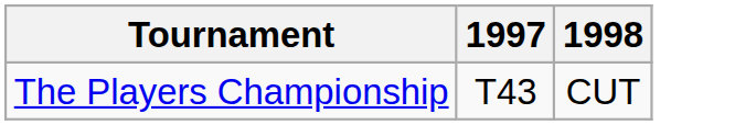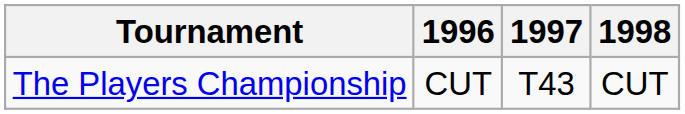 <table class="wikitable" style="font-size:95%;text-align:center;">
 <tr>
 <th>Tournament</th>
+<th>1996</th>
 <th>1997</th>
 <th>1998</th>
 </tr>
 <tr>
 <td align=left><a href='#'>The Players Championship</a></td>
+<td>CUT</td>
 <td>T43</td>
 <td>CUT</td>
 </tr>
 </table>
